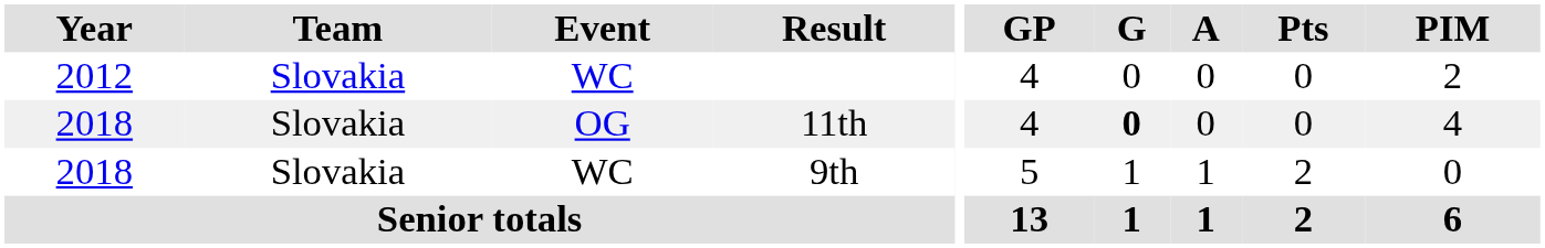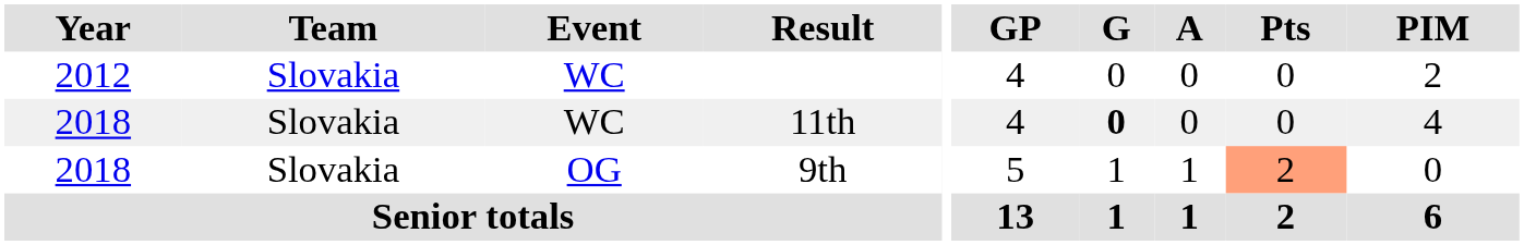 <table border="0" cellpadding="1" cellspacing="0" ID="Table3" style="text-align:center; width:40em">
 <tr ALIGN="center" bgcolor="#e0e0e0">
 <th>Year</th>
 <th>Team</th>
 <th>Event</th>
 <th>Result</th>
 <th rowspan="99" bgcolor="#ffffff"></th>
 <th>GP</th>
 <th>G</th>
 <th>A</th>
 <th>Pts</th>
 <th>PIM</th>
 </tr>
 <tr>
 <td><a href='#'>2012</a></td>
 <td><a href='#'>Slovakia</a></td>
 <td><a href='#'>WC</a></td>
 <td></td>
 <td>4</td>
 <td>0</td>
 <td>0</td>
 <td>0</td>
 <td>2</td>
 </tr>
 <tr bgcolor="#f0f0f0">
 <td><a href='#'>2018</a></td>
 <td>Slovakia</td>
-<td><a href='#'>OG</a></td>
+<td>WC</td>
 <td>11th</td>
 <td>4</td>
 <td><strong>0</strong></td>
 <td>0</td>
 <td>0</td>
 <td>4</td>
 </tr>
 <tr>
 <td><a href='#'>2018</a></td>
 <td>Slovakia</td>
-<td>WC</td>
+<td><a href='#'>OG</a></td>
 <td>9th</td>
 <td>5</td>
 <td>1</td>
 <td>1</td>
-<td>2</td>
+<td style="background: lightsalmon;">2</td>
 <td>0</td>
 </tr>
 <tr bgcolor="#e0e0e0">
 <th colspan="4">Senior totals</th>
 <th>13</th>
 <th>1</th>
 <th>1</th>
 <th>2</th>
 <th>6</th>
 </tr>
 </table>
